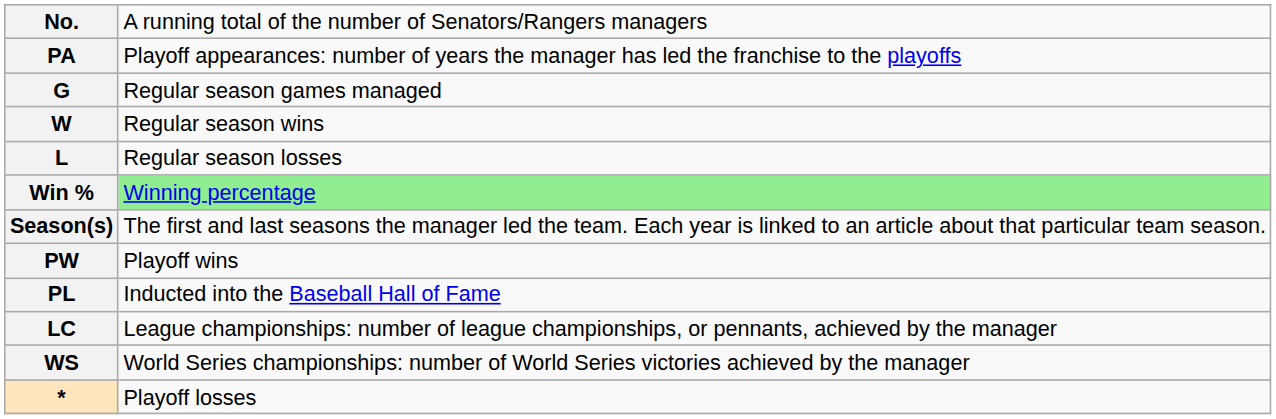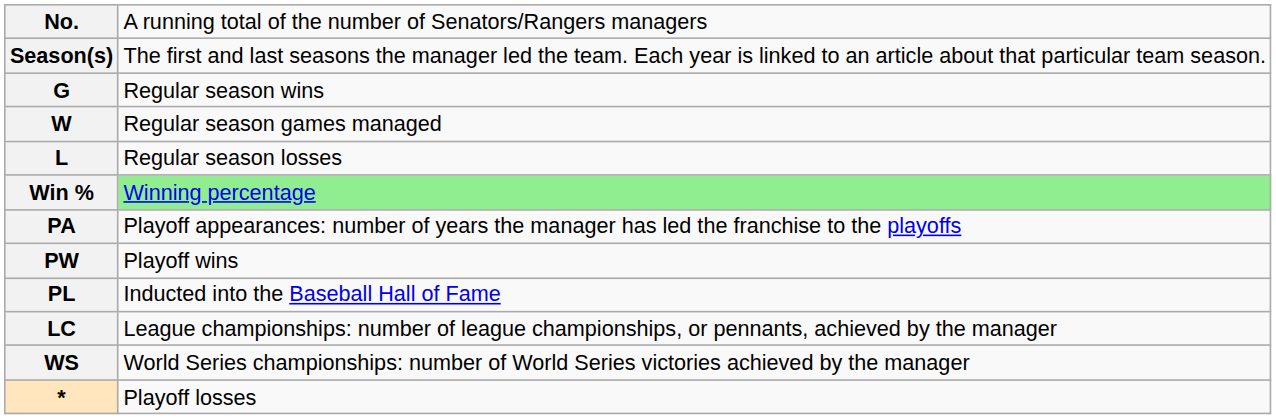 <table class="wikitable plainrowheaders" style="font-size:85%">
 <tr>
 <th scope="row" style="text-align:center"><strong>No.</strong></th>
 <td>A running total of the number of Senators/Rangers managers</td>
 </tr>
 <tr>
-<th scope="row" style="text-align:center"><strong>PA</strong></th>
-<td>Playoff appearances: number of years the manager has led the franchise to the <a href='#'>playoffs</a></td>
+<th scope="row" style="text-align:center"><strong>Season(s)</strong></th>
+<td>The first and last seasons the manager led the team. Each year is linked to an article about that particular team season.</td>
 </tr>
 <tr>
 <th scope="row" style="text-align:center"><strong>G</strong></th>
-<td>Regular season games managed</td>
+<td>Regular season wins</td>
 </tr>
 <tr>
 <th scope="row" style="text-align:center"><strong>W</strong></th>
-<td>Regular season wins</td>
+<td>Regular season games managed</td>
 </tr>
 <tr>
 <th scope="row" style="text-align:center"><strong>L</strong></th>
 <td>Regular season losses</td>
 </tr>
 <tr>
 <th scope="row" style="text-align:center"><strong>Win %</strong></th>
 <td style="background: lightgreen;"><a href='#'>Winning percentage</a></td>
 </tr>
 <tr>
-<th scope="row" style="text-align:center"><strong>Season(s)</strong></th>
-<td>The first and last seasons the manager led the team. Each year is linked to an article about that particular team season.</td>
+<th scope="row" style="text-align:center"><strong>PA</strong></th>
+<td>Playoff appearances: number of years the manager has led the franchise to the <a href='#'>playoffs</a></td>
 </tr>
 <tr>
 <th scope="row" style="text-align:center"><strong>PW</strong></th>
 <td>Playoff wins</td>
 </tr>
 <tr>
 <th scope="row" style="text-align:center"><strong>PL</strong></th>
 <td>Inducted into the <a href='#'>Baseball Hall of Fame</a></td>
 </tr>
 <tr>
 <th scope="row" style="text-align:center"><strong>LC</strong></th>
 <td>League championships: number of league championships, or pennants, achieved by the manager</td>
 </tr>
 <tr>
 <th scope="row" style="text-align:center"><strong>WS</strong></th>
 <td>World Series championships: number of World Series victories achieved by the manager</td>
 </tr>
 <tr>
 <th scope="row" style="text-align:center; background:#FFE6BD">*</th>
 <td>Playoff losses</td>
 </tr>
 </table>
